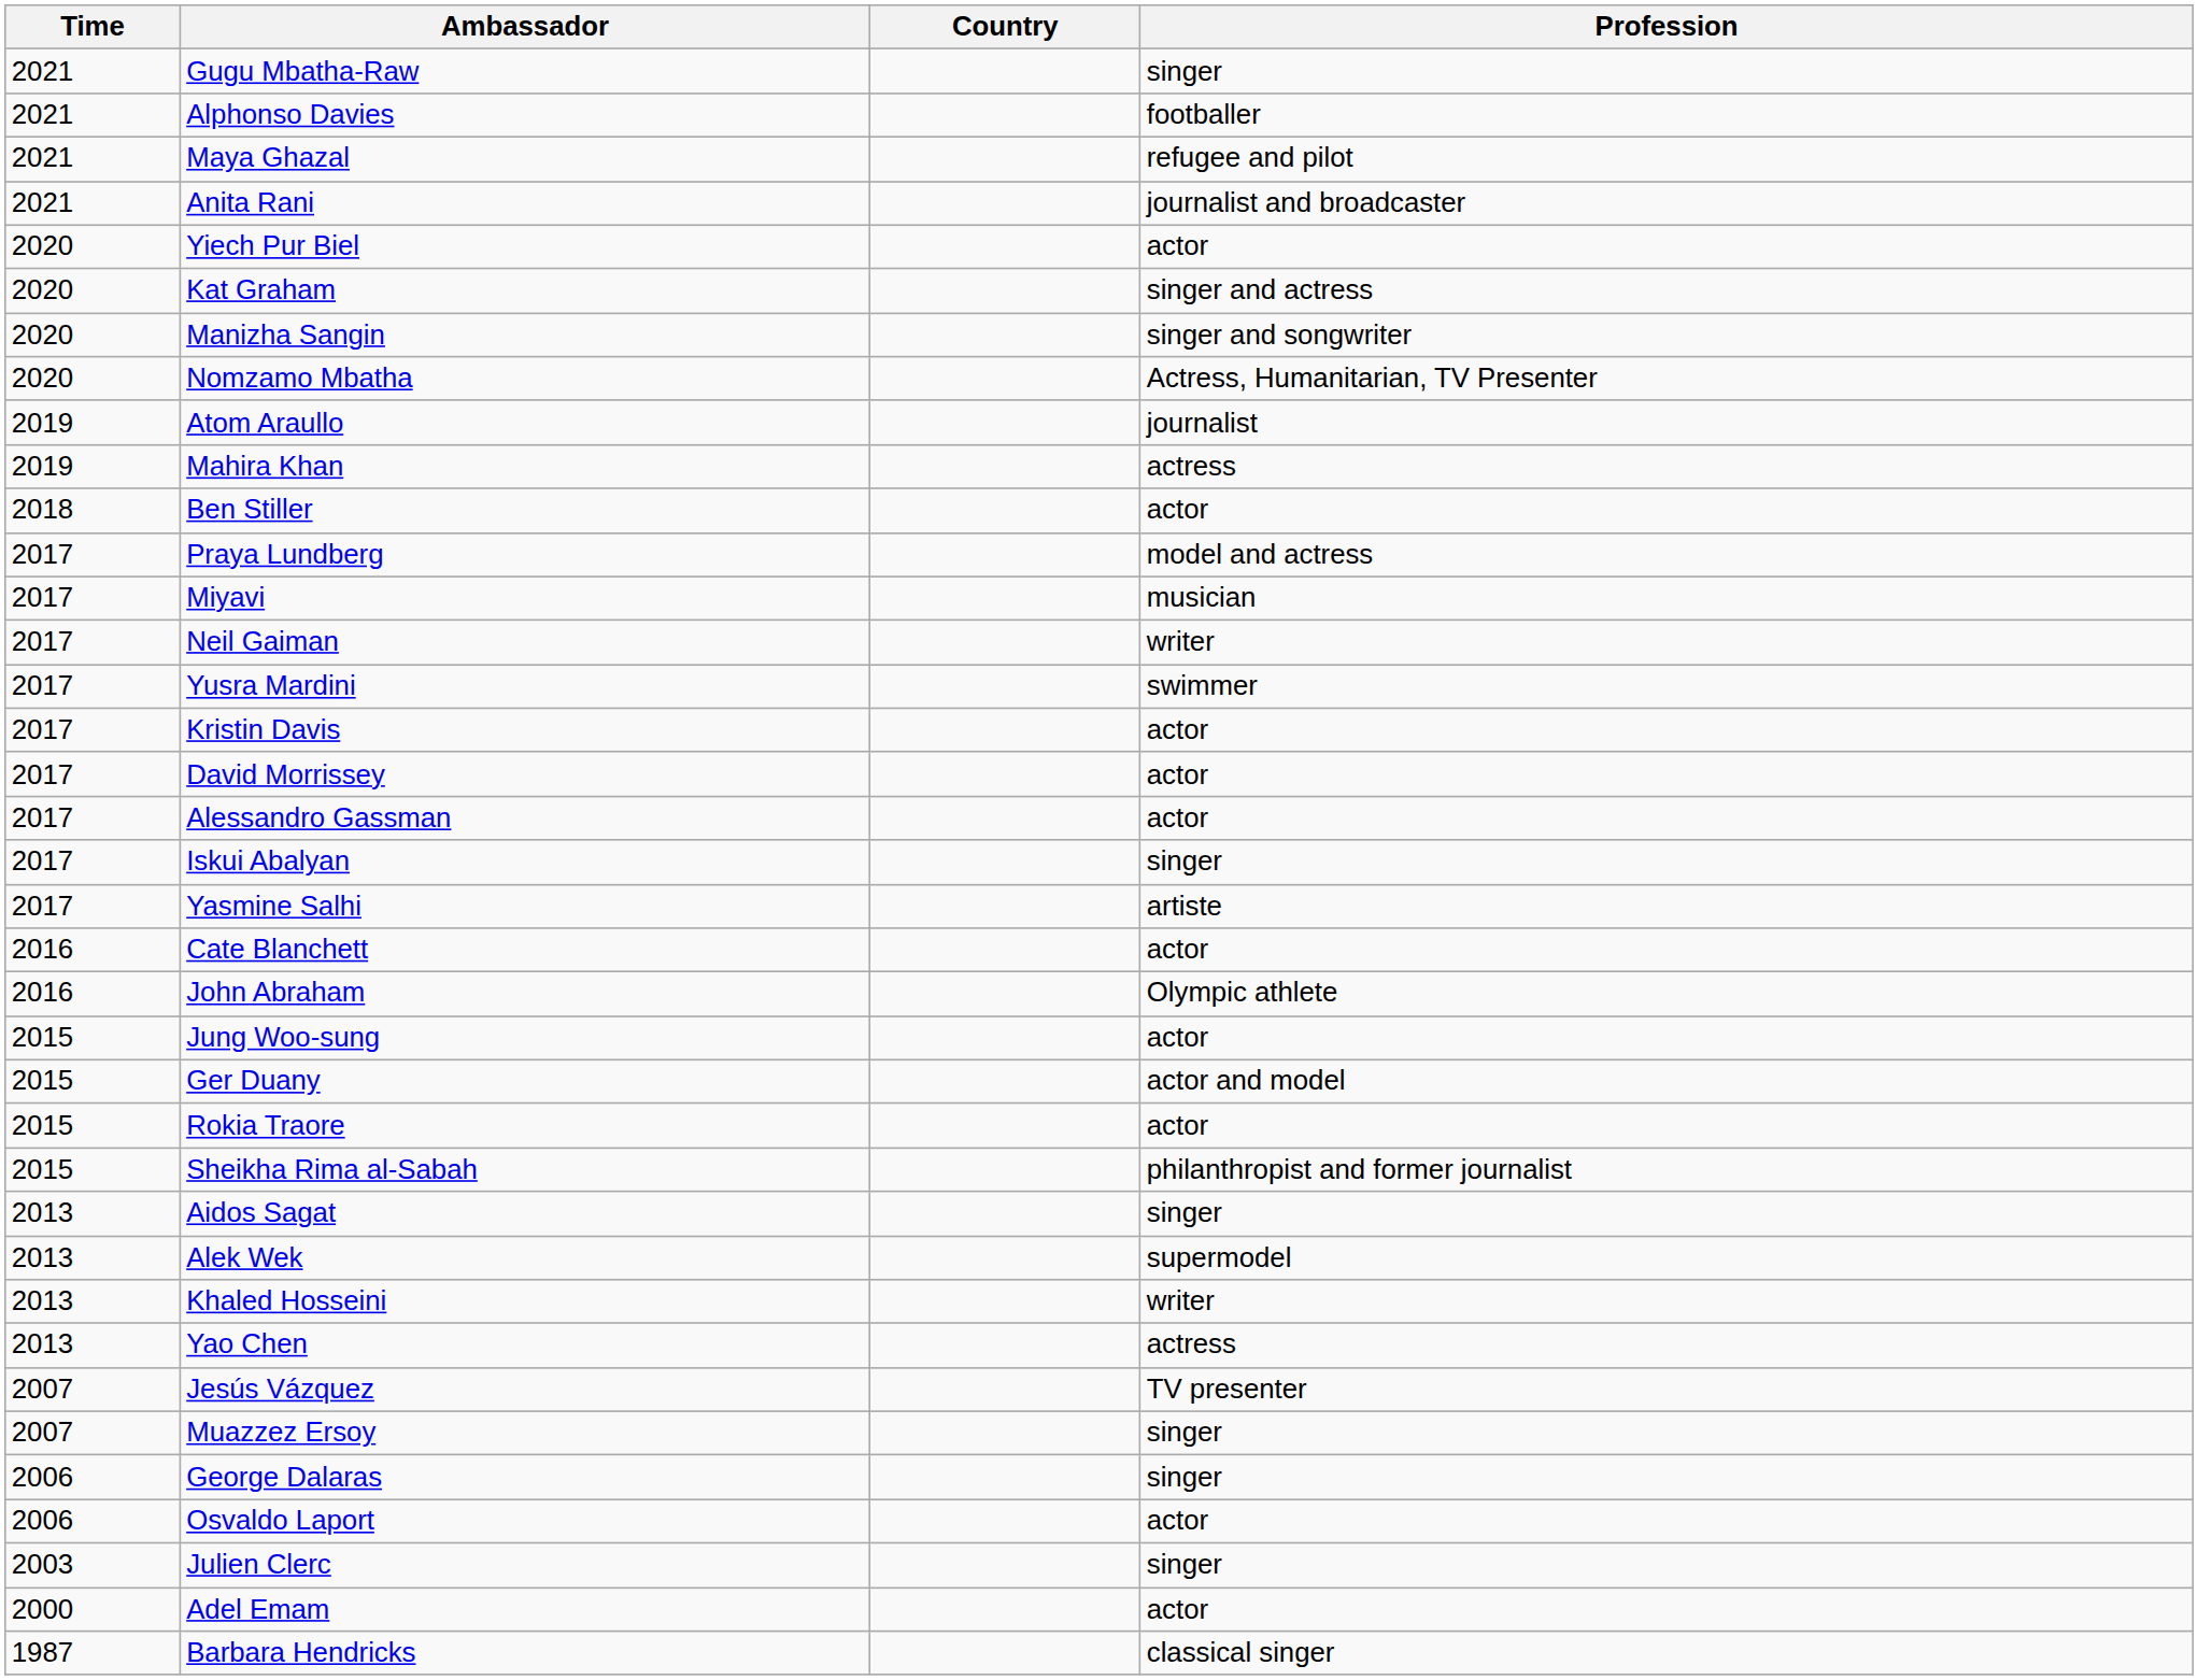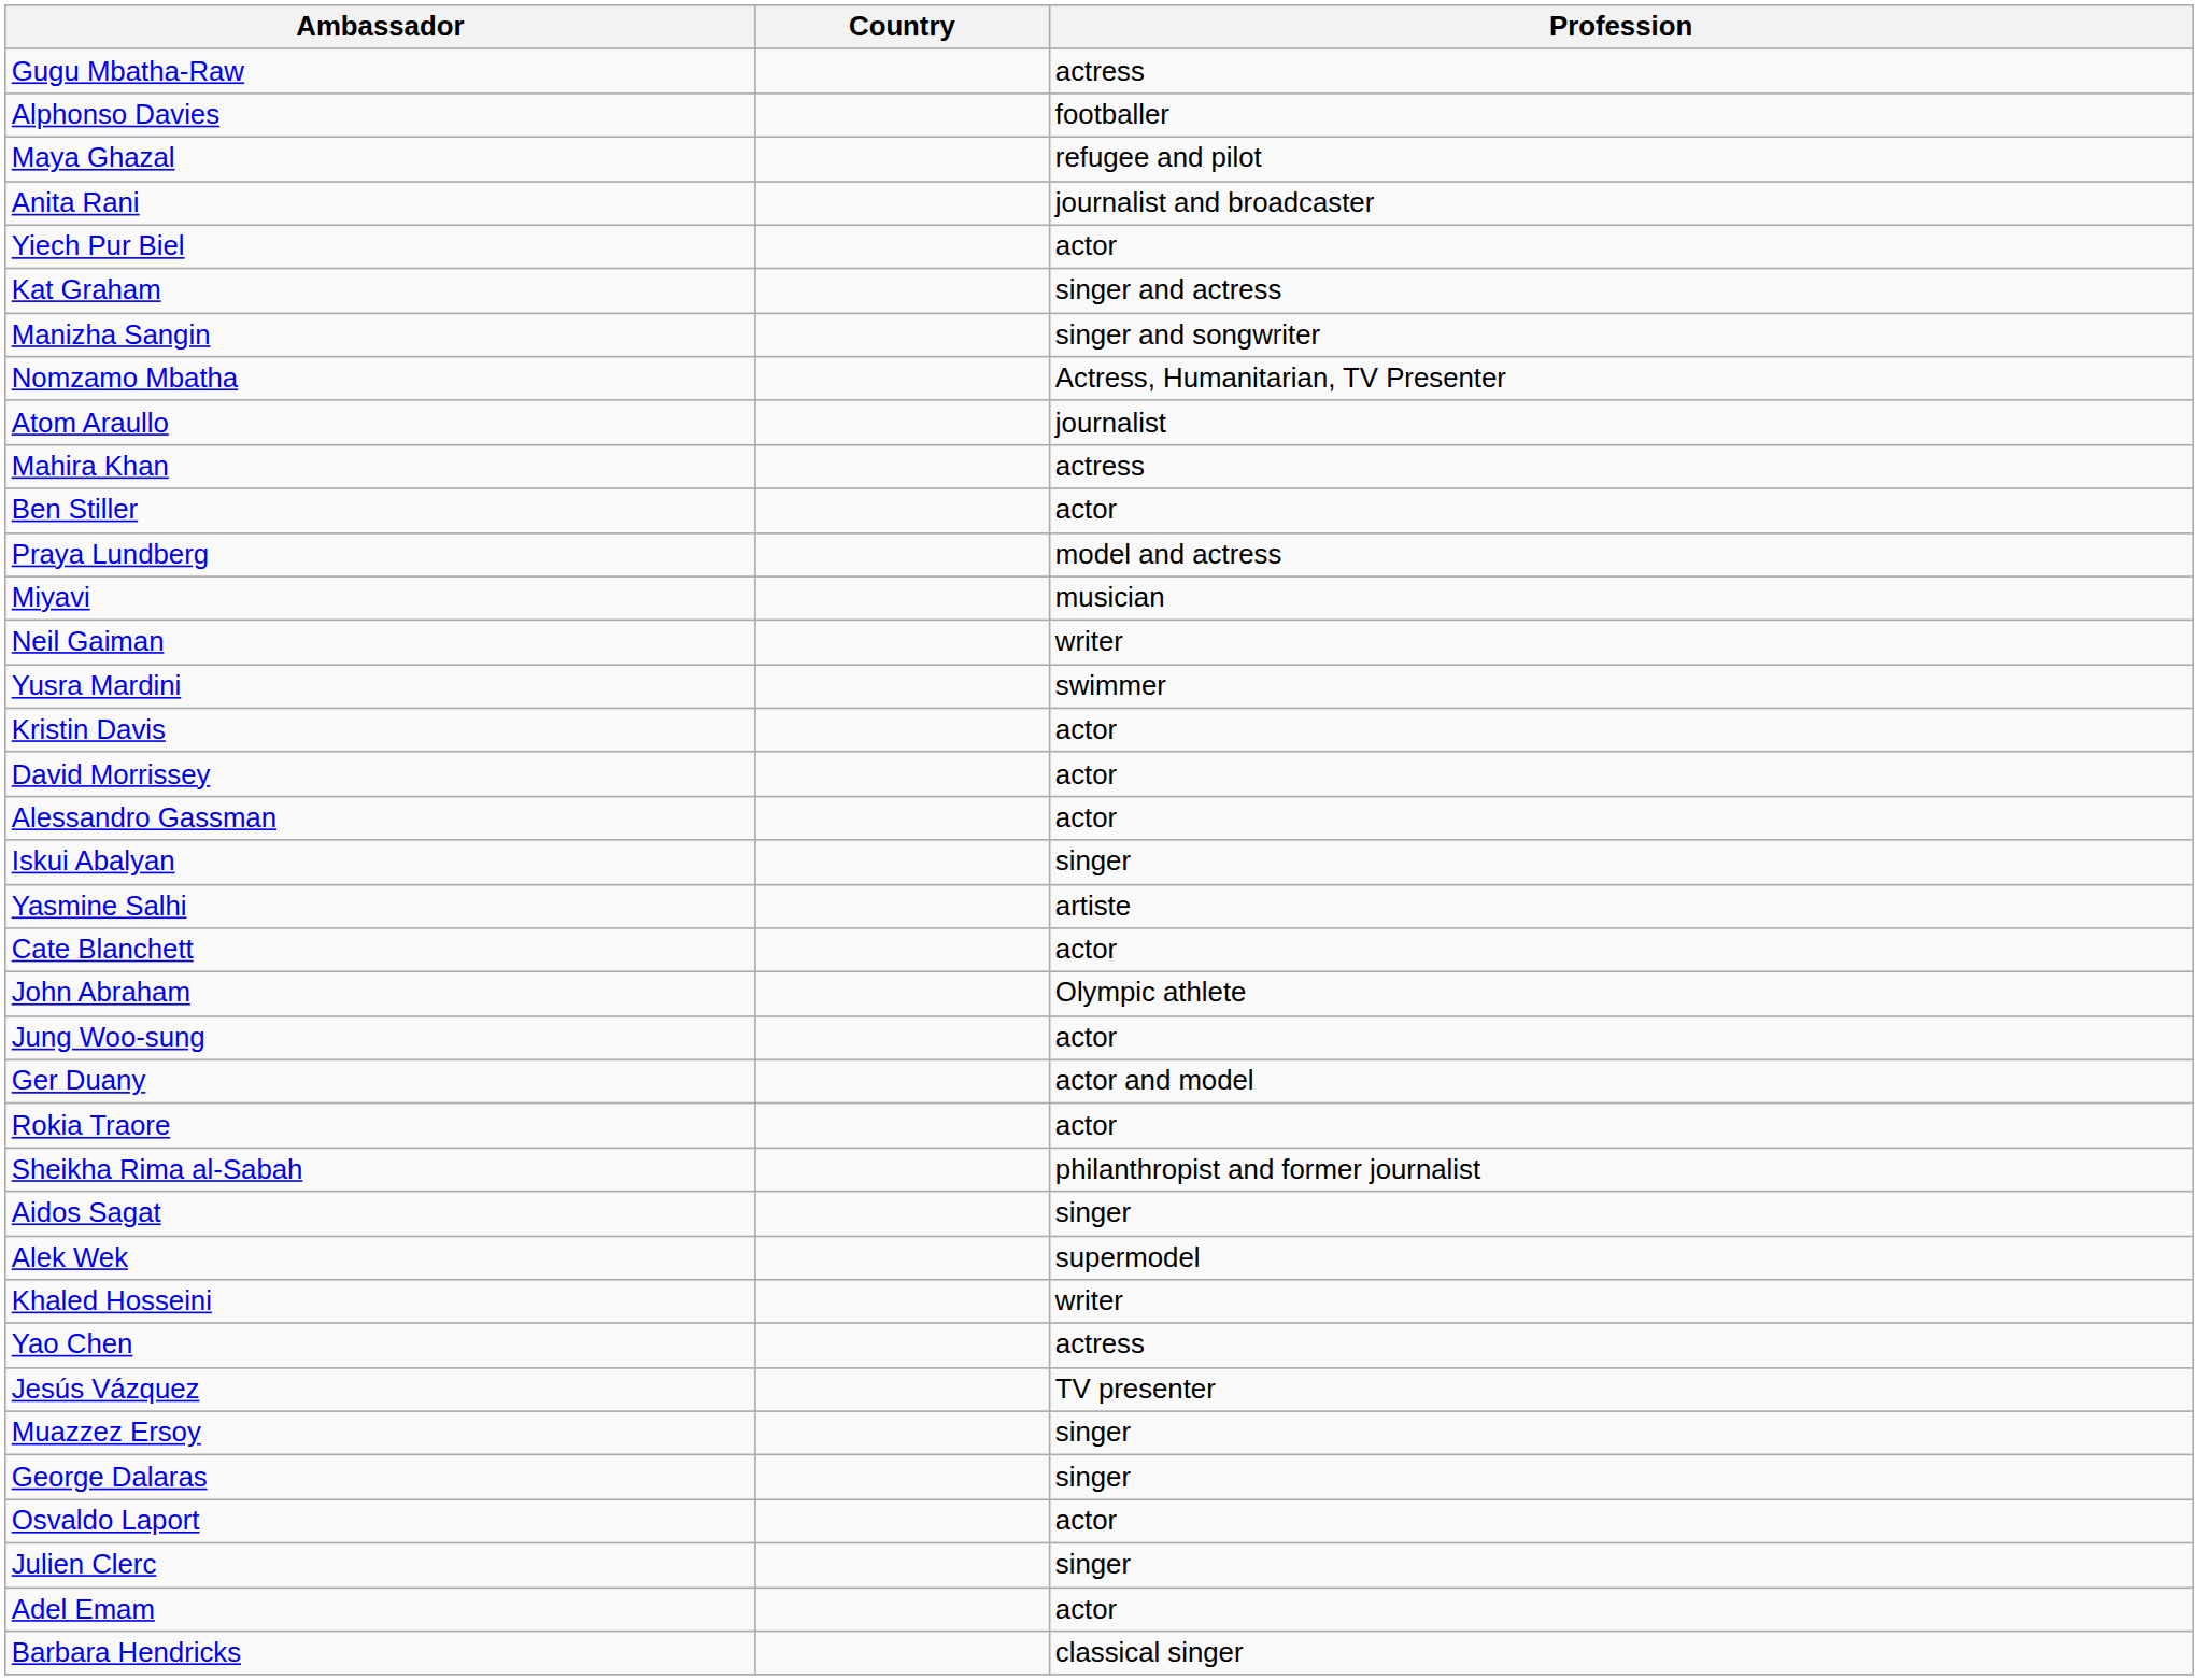 <table class="wikitable sortable" style="width: 100%;">
 <tr>
-<th>Time</th>
 <th>Ambassador</th>
 <th>Country</th>
 <th>Profession</th>
 </tr>
 <tr>
-<td>2021</td>
 <td><a href='#'>Gugu Mbatha-Raw</a></td>
 <td></td>
-<td>singer</td>
+<td>actress</td>
 </tr>
 <tr>
-<td>2021</td>
 <td><a href='#'>Alphonso Davies</a></td>
 <td></td>
 <td>footballer</td>
 </tr>
 <tr>
-<td>2021</td>
 <td><a href='#'>Maya Ghazal</a></td>
 <td></td>
 <td>refugee and pilot </td>
 </tr>
 <tr>
-<td>2021</td>
 <td><a href='#'>Anita Rani</a></td>
 <td></td>
 <td>journalist and broadcaster</td>
 </tr>
 <tr>
-<td>2020</td>
 <td><a href='#'>Yiech Pur Biel</a></td>
 <td></td>
 <td>actor</td>
 </tr>
 <tr>
-<td>2020</td>
 <td><a href='#'>Kat Graham</a></td>
 <td></td>
 <td>singer and actress</td>
 </tr>
 <tr>
-<td>2020</td>
 <td><a href='#'>Manizha Sangin</a></td>
 <td></td>
 <td>singer and songwriter</td>
 </tr>
 <tr>
-<td>2020</td>
 <td><a href='#'>Nomzamo Mbatha</a></td>
 <td></td>
 <td>Actress, Humanitarian, TV Presenter</td>
 </tr>
 <tr>
-<td>2019</td>
 <td><a href='#'>Atom Araullo</a></td>
 <td></td>
 <td>journalist</td>
 </tr>
 <tr>
-<td>2019</td>
 <td><a href='#'>Mahira Khan</a></td>
 <td></td>
 <td>actress</td>
 </tr>
 <tr>
-<td>2018</td>
 <td><a href='#'>Ben Stiller</a></td>
 <td></td>
 <td>actor</td>
 </tr>
 <tr>
-<td>2017</td>
 <td><a href='#'>Praya Lundberg</a></td>
 <td></td>
 <td>model and actress</td>
 </tr>
 <tr>
-<td>2017</td>
 <td><a href='#'>Miyavi</a></td>
 <td></td>
 <td>musician</td>
 </tr>
 <tr>
-<td>2017</td>
 <td><a href='#'>Neil Gaiman</a></td>
 <td></td>
 <td>writer</td>
 </tr>
 <tr>
-<td>2017</td>
 <td><a href='#'>Yusra Mardini</a></td>
 <td></td>
 <td>swimmer</td>
 </tr>
 <tr>
-<td>2017</td>
 <td><a href='#'>Kristin Davis</a></td>
 <td></td>
 <td>actor</td>
 </tr>
 <tr>
-<td>2017</td>
 <td><a href='#'>David Morrissey</a></td>
 <td></td>
 <td>actor</td>
 </tr>
 <tr>
-<td>2017</td>
 <td><a href='#'>Alessandro Gassman</a></td>
 <td></td>
 <td>actor</td>
 </tr>
 <tr>
-<td>2017</td>
 <td><a href='#'>Iskui Abalyan</a></td>
 <td> </td>
 <td>singer</td>
 </tr>
 <tr>
-<td>2017</td>
 <td><a href='#'>Yasmine Salhi</a></td>
 <td></td>
 <td>artiste</td>
 </tr>
 <tr>
-<td>2016</td>
 <td><a href='#'>Cate Blanchett</a></td>
 <td></td>
 <td>actor</td>
 </tr>
 <tr>
-<td>2016</td>
 <td><a href='#'>John Abraham</a></td>
 <td></td>
 <td>Olympic athlete</td>
 </tr>
 <tr>
-<td>2015</td>
 <td><a href='#'>Jung Woo-sung</a></td>
 <td></td>
 <td>actor</td>
 </tr>
 <tr>
-<td>2015</td>
 <td><a href='#'>Ger Duany</a></td>
 <td></td>
 <td>actor and model</td>
 </tr>
 <tr>
-<td>2015</td>
 <td><a href='#'>Rokia Traore</a></td>
 <td></td>
 <td>actor</td>
 </tr>
 <tr>
-<td>2015</td>
 <td><a href='#'>Sheikha Rima al-Sabah</a></td>
 <td></td>
 <td>philanthropist and former journalist</td>
 </tr>
 <tr>
-<td>2013</td>
 <td><a href='#'>Aidos Sagat</a></td>
 <td></td>
 <td>singer</td>
 </tr>
 <tr>
-<td>2013</td>
 <td><a href='#'>Alek Wek</a></td>
 <td></td>
 <td>supermodel</td>
 </tr>
 <tr>
-<td>2013</td>
 <td><a href='#'>Khaled Hosseini</a></td>
 <td></td>
 <td>writer</td>
 </tr>
 <tr>
-<td>2013</td>
 <td><a href='#'>Yao Chen</a></td>
 <td></td>
 <td>actress</td>
 </tr>
 <tr>
-<td>2007</td>
 <td><a href='#'>Jesús Vázquez</a></td>
 <td></td>
 <td>TV presenter</td>
 </tr>
 <tr>
-<td>2007</td>
 <td><a href='#'>Muazzez Ersoy</a></td>
 <td></td>
 <td>singer</td>
 </tr>
 <tr>
-<td>2006</td>
 <td><a href='#'>George Dalaras</a></td>
 <td></td>
 <td>singer</td>
 </tr>
 <tr>
-<td>2006</td>
 <td><a href='#'>Osvaldo Laport</a></td>
 <td></td>
 <td>actor</td>
 </tr>
 <tr>
-<td>2003</td>
 <td><a href='#'>Julien Clerc</a></td>
 <td></td>
 <td>singer</td>
 </tr>
 <tr>
-<td>2000</td>
 <td><a href='#'>Adel Emam</a></td>
 <td></td>
 <td>actor</td>
 </tr>
 <tr>
-<td>1987</td>
 <td><a href='#'>Barbara Hendricks</a></td>
 <td></td>
 <td>classical singer</td>
 </tr>
 </table>
